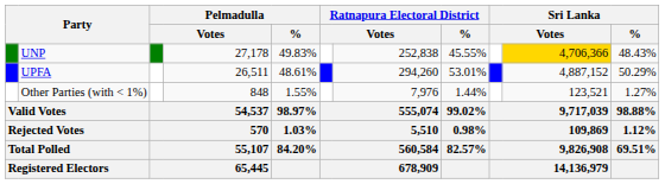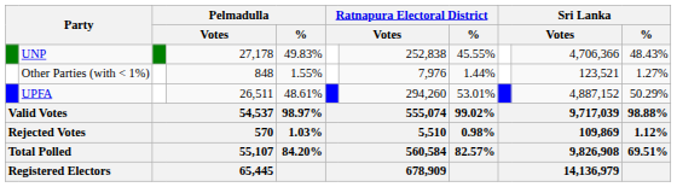 <table class="wikitable">
 <tr>
 <th colspan="2" width="144px"rowspan="2">Party</th>
 <th colspan="3" width="216px">Pelmadulla</th>
 <th colspan="3" width="216px"><a href='#'>Ratnapura Electoral District</a></th>
 <th colspan="3" width="216px">Sri Lanka</th>
 </tr>
 <tr>
 <th colspan="2" width="144px">Votes</th>
 <th>%</th>
 <th colspan="2" width="144px">Votes</th>
 <th>%</th>
 <th colspan="2" width="144px">Votes</th>
 <th>%</th>
 </tr>
 <tr>
 <td style="background-color:green;" width="10px"></td>
 <td style="text-align:left;"><a href='#'>UNP</a></td>
 <td style="background-color:green;" width="10px"></td>
 <td style="text-align:right;">27,178</td>
 <td style="text-align:right;">49.83%</td>
 <td style="background-color:white;" width="10px"></td>
 <td style="text-align:right;">252,838</td>
 <td style="text-align:right;">45.55%</td>
 <td style="background-color:white;" width="10px"></td>
-<td style="background: gold; text-align:right;">4,706,366</td>
+<td style="text-align:right;">4,706,366</td>
 <td style="text-align:right;">48.43%</td>
+</tr>
+<tr>
+<td style="background-color:white;" width="10px"></td>
+<td style="text-align:left;">Other Parties (with < 1%)</td>
+<td style="background-color:white;" width="10px"></td>
+<td style="text-align:right;">848</td>
+<td style="text-align:right;">1.55%</td>
+<td style="background-color:white;" width="10px"></td>
+<td style="text-align:right;">7,976</td>
+<td style="text-align:right;">1.44%</td>
+<td style="background-color:white;" width="10px"></td>
+<td style="text-align:right;">123,521</td>
+<td style="text-align:right;">1.27%</td>
 </tr>
 <tr>
 <td style="background-color:blue;" width="10px"></td>
 <td style="text-align:left;"><a href='#'>UPFA</a></td>
 <td style="background-color:white;" width="10px"></td>
 <td style="text-align:right;">26,511</td>
 <td style="text-align:right;">48.61%</td>
 <td style="background-color:blue;" width="10px"></td>
 <td style="text-align:right;">294,260</td>
 <td style="text-align:right;">53.01%</td>
 <td style="background-color:blue;" width="10px"></td>
 <td style="text-align:right;">4,887,152</td>
 <td style="text-align:right;">50.29%</td>
-</tr>
-<tr>
-<td style="background-color:white;" width="10px"></td>
-<td style="text-align:left;">Other Parties (with < 1%)</td>
-<td style="background-color:white;" width="10px"></td>
-<td style="text-align:right;">848</td>
-<td style="text-align:right;">1.55%</td>
-<td style="background-color:white;" width="10px"></td>
-<td style="text-align:right;">7,976</td>
-<td style="text-align:right;">1.44%</td>
-<td style="background-color:white;" width="10px"></td>
-<td style="text-align:right;">123,521</td>
-<td style="text-align:right;">1.27%</td>
 </tr>
 <tr>
 <th colspan="2" width="144px"style="text-align:left;">Valid Votes</th>
 <th style="text-align:right;"colspan="2" width="144px">54,537</th>
 <th style="text-align:right;">98.97%</th>
 <th style="text-align:right;"colspan="2" width="144px">555,074</th>
 <th style="text-align:right;">99.02%</th>
 <th style="text-align:right;"colspan="2" width="144px">9,717,039</th>
 <th style="text-align:right;">98.88%</th>
 </tr>
 <tr>
 <th colspan="2" width="144px"style="text-align:left;">Rejected Votes</th>
 <th style="text-align:right;"colspan="2" width="144px">570</th>
 <th style="text-align:right;">1.03%</th>
 <th style="text-align:right;"colspan="2" width="144px">5,510</th>
 <th style="text-align:right;">0.98%</th>
 <th style="text-align:right;"colspan="2" width="144px">109,869</th>
 <th style="text-align:right;">1.12%</th>
 </tr>
 <tr>
 <th colspan="2" width="144px"style="text-align:left;">Total Polled</th>
 <th style="text-align:right;"colspan="2" width="144px">55,107</th>
 <th style="text-align:right;">84.20%</th>
 <th style="text-align:right;"colspan="2" width="144px">560,584</th>
 <th style="text-align:right;">82.57%</th>
 <th style="text-align:right;"colspan="2" width="144px">9,826,908</th>
 <th style="text-align:right;">69.51%</th>
 </tr>
 <tr>
 <th colspan="2" width="144px"style="text-align:left;">Registered Electors</th>
 <th style="text-align:right;"colspan="2" width="144px">65,445</th>
 <th></th>
 <th style="text-align:right;"colspan="2" width="144px">678,909</th>
 <th></th>
 <th style="text-align:right;"colspan="2" width="144px">14,136,979</th>
 <th></th>
 </tr>
 </table>
